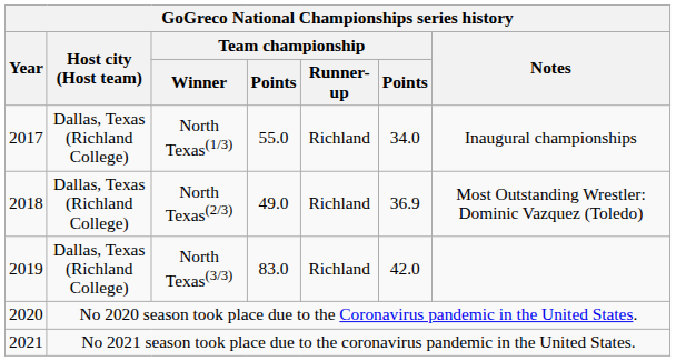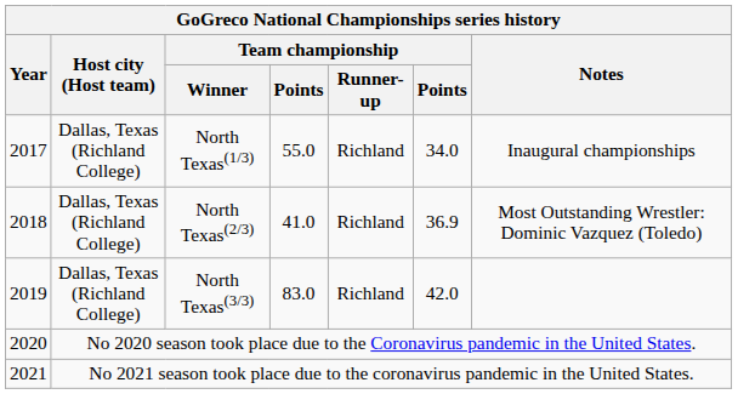 <table class="wikitable" style="width:100%; text-align:center;">
 <tr>
 <th colspan=10>GoGreco National Championships series history</th>
 </tr>
 <tr>
 <th rowspan="2">Year</th>
 <th rowspan="2">Host city<br>(Host team)</th>
 <th colspan=4>Team championship</th>
 <th rowspan="2">Notes</th>
 </tr>
 <tr>
 <th>Winner</th>
 <th>Points</th>
 <th>Runner-up</th>
 <th>Points</th>
 </tr>
 <tr>
 <td>2017</td>
 <td>Dallas, Texas<br>(Richland College)</td>
 <td>North Texas<sup>(1/3)</sup></td>
 <td>55.0</td>
 <td>Richland</td>
 <td>34.0</td>
 <td>Inaugural championships</td>
 </tr>
 <tr>
 <td>2018</td>
 <td>Dallas, Texas<br>(Richland College)</td>
 <td>North Texas<sup>(2/3)</sup></td>
-<td>49.0</td>
+<td>41.0</td>
 <td>Richland</td>
 <td>36.9</td>
 <td>Most Outstanding Wrestler: Dominic Vazquez (Toledo)</td>
 </tr>
 <tr>
 <td>2019</td>
 <td>Dallas, Texas<br>(Richland College)</td>
 <td>North Texas<sup>(3/3)</sup></td>
 <td>83.0</td>
 <td>Richland</td>
 <td>42.0</td>
 <td></td>
 </tr>
 <tr>
 <td>2020</td>
 <td colspan=6>No 2020 season took place due to the <a href='#'>Coronavirus pandemic in the United States</a>.</td>
 </tr>
 <tr>
 <td>2021</td>
 <td colspan=6>No 2021 season took place due to the coronavirus pandemic in the United States.</td>
 </tr>
 </table>
